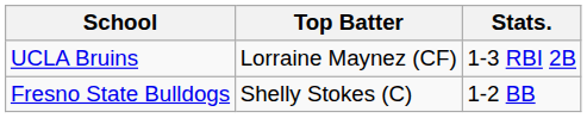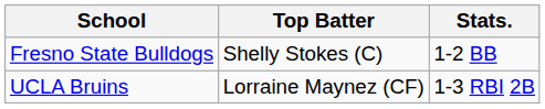 <table class="wikitable">
 <tr style="text-align:center; background:#f2f2f2;">
 <th>School</th>
 <th>Top Batter</th>
 <th>Stats.</th>
 </tr>
 <tr>
+<td><a href='#'>Fresno State Bulldogs</a></td>
+<td>Shelly Stokes (C)</td>
+<td>1-2  <a href='#'>BB</a></td>
+</tr>
+<tr>
 <td><a href='#'>UCLA Bruins</a></td>
 <td>Lorraine Maynez (CF)</td>
 <td>1-3  <a href='#'>RBI</a>  <a href='#'>2B</a></td>
 </tr>
-<tr>
-<td><a href='#'>Fresno State Bulldogs</a></td>
-<td>Shelly Stokes (C)</td>
-<td>1-2  <a href='#'>BB</a></td>
-</tr>
 </table>
